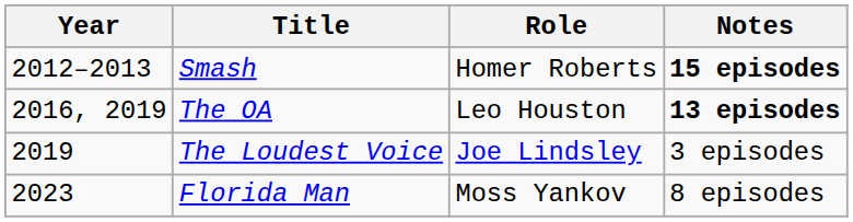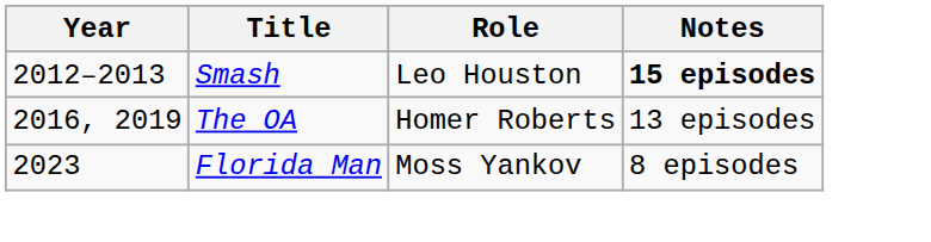 <table class="wikitable sortable">
 <tr>
 <th>Year</th>
 <th>Title</th>
 <th>Role</th>
 <th>Notes</th>
 </tr>
 <tr>
 <td>2012–2013</td>
 <td><em><a href='#'>Smash</a></em></td>
-<td>Homer Roberts</td>
+<td>Leo Houston</td>
 <td><strong>15 episodes</strong></td>
 </tr>
 <tr>
 <td>2016, 2019</td>
 <td><em><a href='#'>The OA</a></em></td>
-<td>Leo Houston</td>
-<td><strong>13 episodes</strong></td>
-</tr>
-<tr>
-<td>2019</td>
-<td><em><a href='#'>The Loudest Voice</a></em></td>
-<td><a href='#'>Joe Lindsley</a></td>
-<td>3 episodes</td>
+<td>Homer Roberts</td>
+<td>13 episodes</td>
 </tr>
 <tr>
 <td>2023</td>
 <td><em><a href='#'>Florida Man</a></em></td>
 <td>Moss Yankov</td>
 <td>8 episodes</td>
 </tr>
 </table>
